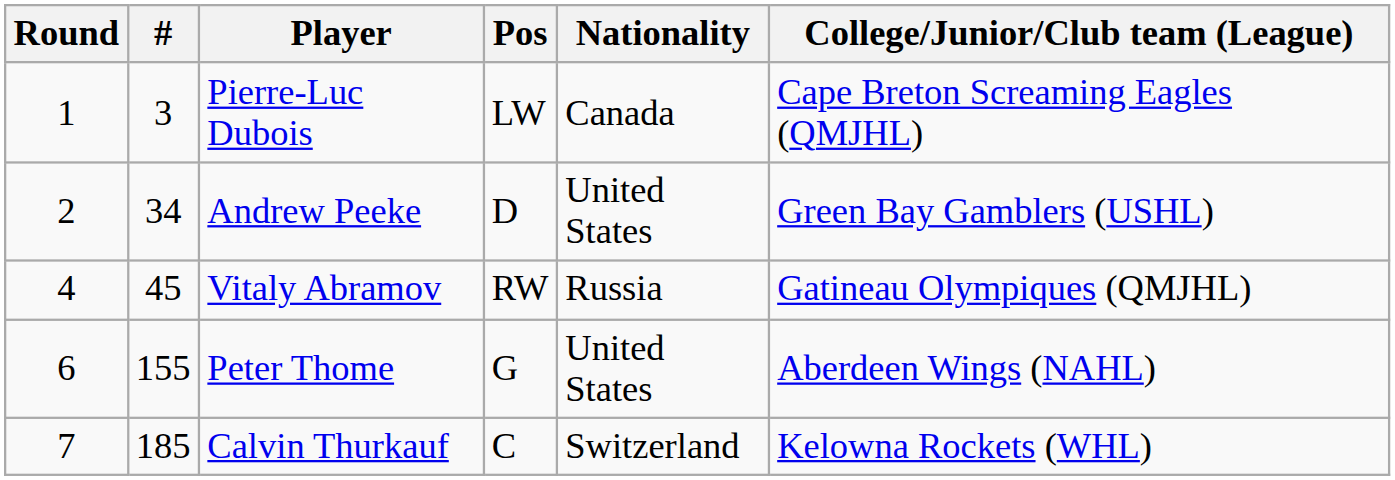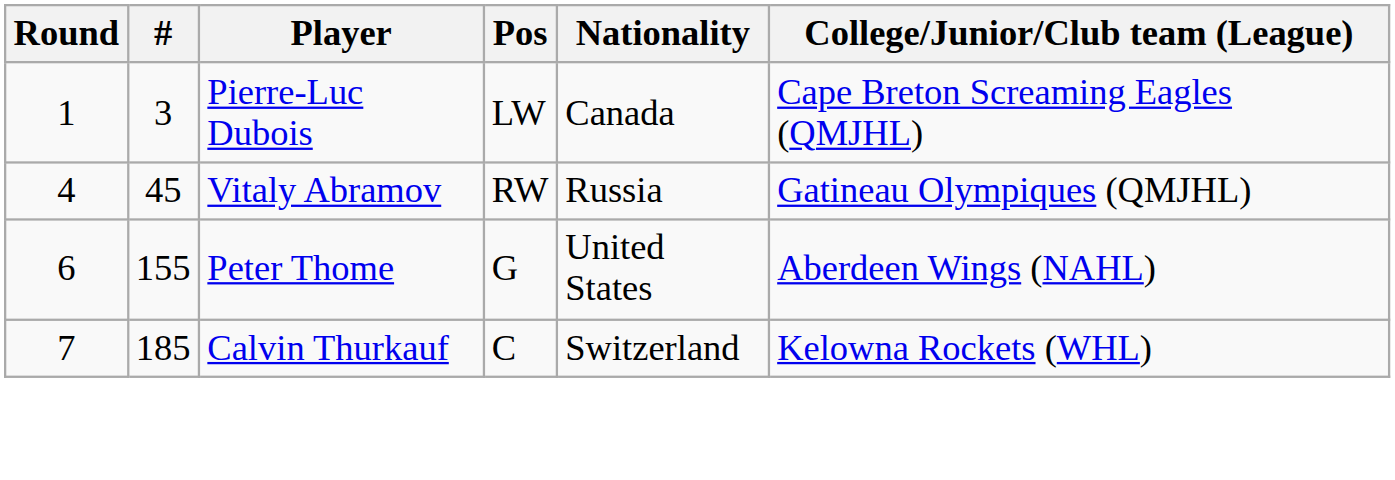 <table class="wikitable">
 <tr>
 <th>Round</th>
 <th>#</th>
 <th>Player</th>
 <th>Pos</th>
 <th>Nationality</th>
 <th>College/Junior/Club team (League)</th>
 </tr>
 <tr>
 <td style="text-align:center">1</td>
 <td style="text-align:center">3</td>
 <td><a href='#'>Pierre-Luc Dubois</a></td>
 <td>LW</td>
 <td> Canada</td>
 <td><a href='#'>Cape Breton Screaming Eagles</a> (<a href='#'>QMJHL</a>)</td>
-</tr>
-<tr>
-<td style="text-align:center">2</td>
-<td style="text-align:center">34</td>
-<td><a href='#'>Andrew Peeke</a></td>
-<td>D</td>
-<td> United States</td>
-<td><a href='#'>Green Bay Gamblers</a> (<a href='#'>USHL</a>)</td>
 </tr>
 <tr>
 <td style="text-align:center">4</td>
 <td style="text-align:center">45</td>
 <td><a href='#'>Vitaly Abramov</a></td>
 <td>RW</td>
 <td> Russia</td>
 <td><a href='#'>Gatineau Olympiques</a> (QMJHL)</td>
 </tr>
 <tr>
 <td style="text-align:center">6</td>
 <td style="text-align:center">155</td>
 <td><a href='#'>Peter Thome</a></td>
 <td>G</td>
 <td> United States</td>
 <td><a href='#'>Aberdeen Wings</a> (<a href='#'>NAHL</a>)</td>
 </tr>
 <tr>
 <td style="text-align:center">7</td>
 <td style="text-align:center">185</td>
 <td><a href='#'>Calvin Thurkauf</a></td>
 <td>C</td>
 <td> Switzerland</td>
 <td><a href='#'>Kelowna Rockets</a> (<a href='#'>WHL</a>)</td>
 </tr>
 </table>
